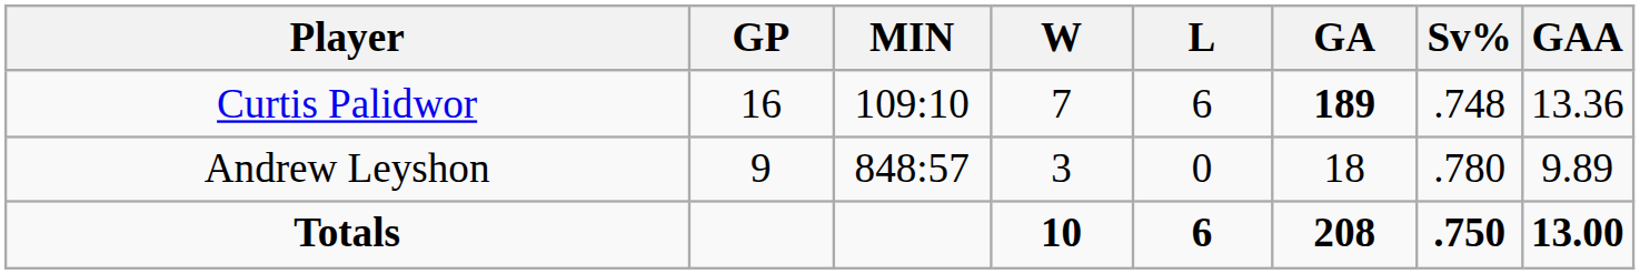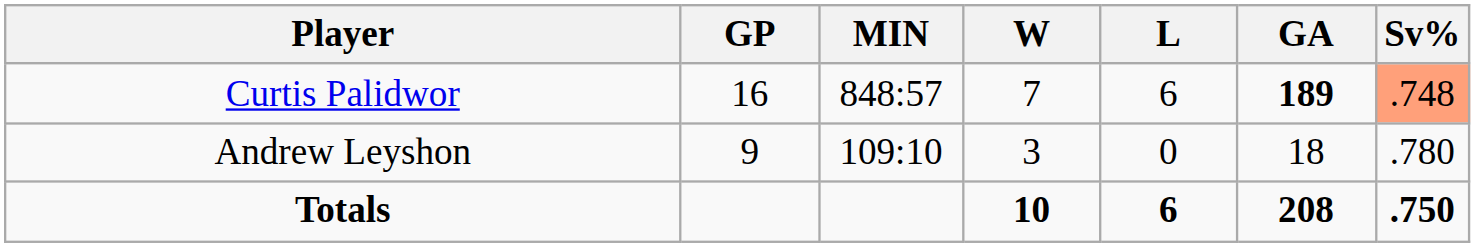 <table class="wikitable sortable" width="50%">
 <tr align="center"  bgcolor="#dddddd">
 <th width="50%">Player</th>
 <th width="10%">GP</th>
 <th width="10%">MIN</th>
 <th width="10%">W</th>
 <th width="10%">L</th>
 <th width="10%">GA</th>
 <th width="10%">Sv%</th>
-<th width="10%">GAA</th>
 </tr>
 <tr align=center>
 <td><a href='#'>Curtis Palidwor</a></td>
 <td>16</td>
-<td>109:10</td>
+<td>848:57</td>
 <td>7</td>
 <td>6</td>
 <td><strong>189</strong></td>
-<td>.748</td>
-<td>13.36</td>
+<td style="background: lightsalmon;">.748</td>
 </tr>
 <tr align=center>
 <td>Andrew Leyshon</td>
 <td>9</td>
-<td>848:57</td>
+<td>109:10</td>
 <td>3</td>
 <td>0</td>
 <td>18</td>
 <td>.780</td>
-<td>9.89</td>
 </tr>
 <tr align=center>
 <td><strong>Totals</strong></td>
 <td></td>
 <td></td>
 <td><strong>10</strong></td>
 <td><strong>6</strong></td>
 <td><strong> 208</strong></td>
 <td><strong> .750</strong></td>
-<td><strong> 13.00</strong></td>
 </tr>
 </table>
